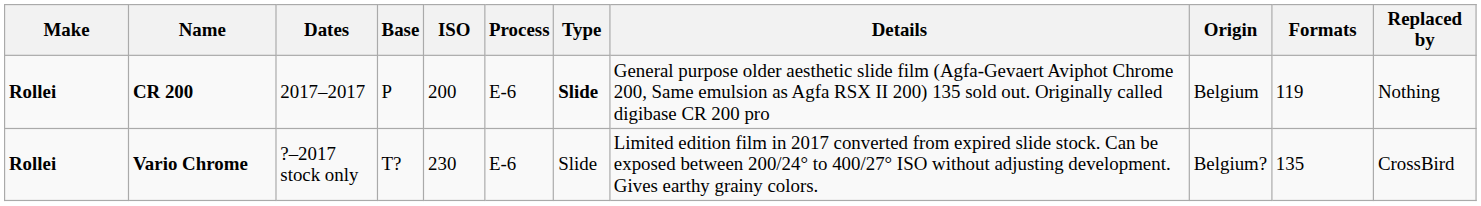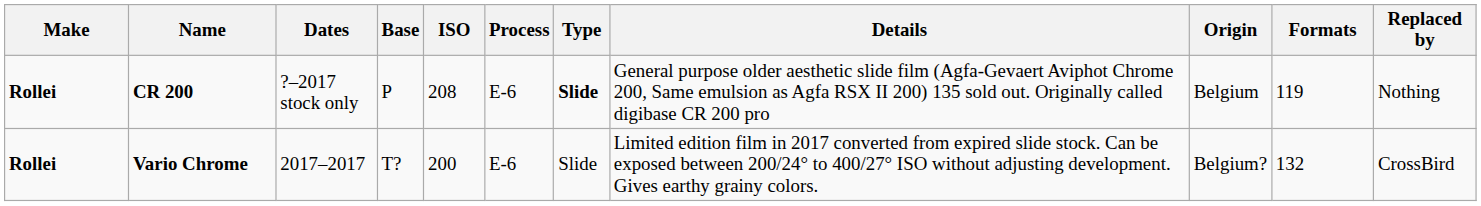 <table class="wikitable">
 <tr>
 <th scope="col" style="width: 100px;">Make</th>
 <th scope="col" style="width: 120px;">Name</th>
 <th scope="col" style="width: 80px;">Dates</th>
 <th scope="col" style="width: 30px;">Base</th>
 <th scope="col" style="width: 45px;">ISO</th>
 <th scope="col" style="width: 40px;">Process</th>
 <th scope="col" style="width: 40px;">Type</th>
 <th scope="col" style="width: 500px;">Details</th>
 <th scope="col" style="width: 60px;">Origin</th>
 <th scope="col" style="width: 80px;">Formats</th>
 <th scope="col" style="width: 80px;">Replaced by</th>
 </tr>
 <tr>
 <td><strong>Rollei</strong></td>
 <td><strong>CR 200</strong></td>
-<td>2017–2017</td>
+<td>?–2017 stock only</td>
 <td>P</td>
-<td>200</td>
+<td>208</td>
 <td>E-6</td>
 <td><strong>Slide</strong></td>
 <td>General purpose older aesthetic slide film (Agfa-Gevaert Aviphot Chrome 200, Same emulsion as Agfa RSX II 200) 135 sold out. Originally called digibase CR 200 pro</td>
 <td>Belgium</td>
 <td>119</td>
 <td>Nothing</td>
 </tr>
 <tr>
 <td><strong>Rollei</strong></td>
 <td><strong>Vario Chrome</strong></td>
-<td>?–2017 stock only</td>
+<td>2017–2017</td>
 <td>T?</td>
-<td>230</td>
+<td>200</td>
 <td>E-6</td>
 <td>Slide</td>
 <td>Limited edition film in 2017 converted from expired slide stock. Can be exposed between 200/24° to 400/27° ISO without adjusting development. Gives earthy grainy colors.</td>
 <td>Belgium?</td>
-<td>135</td>
+<td>132</td>
 <td>CrossBird</td>
 </tr>
 </table>
